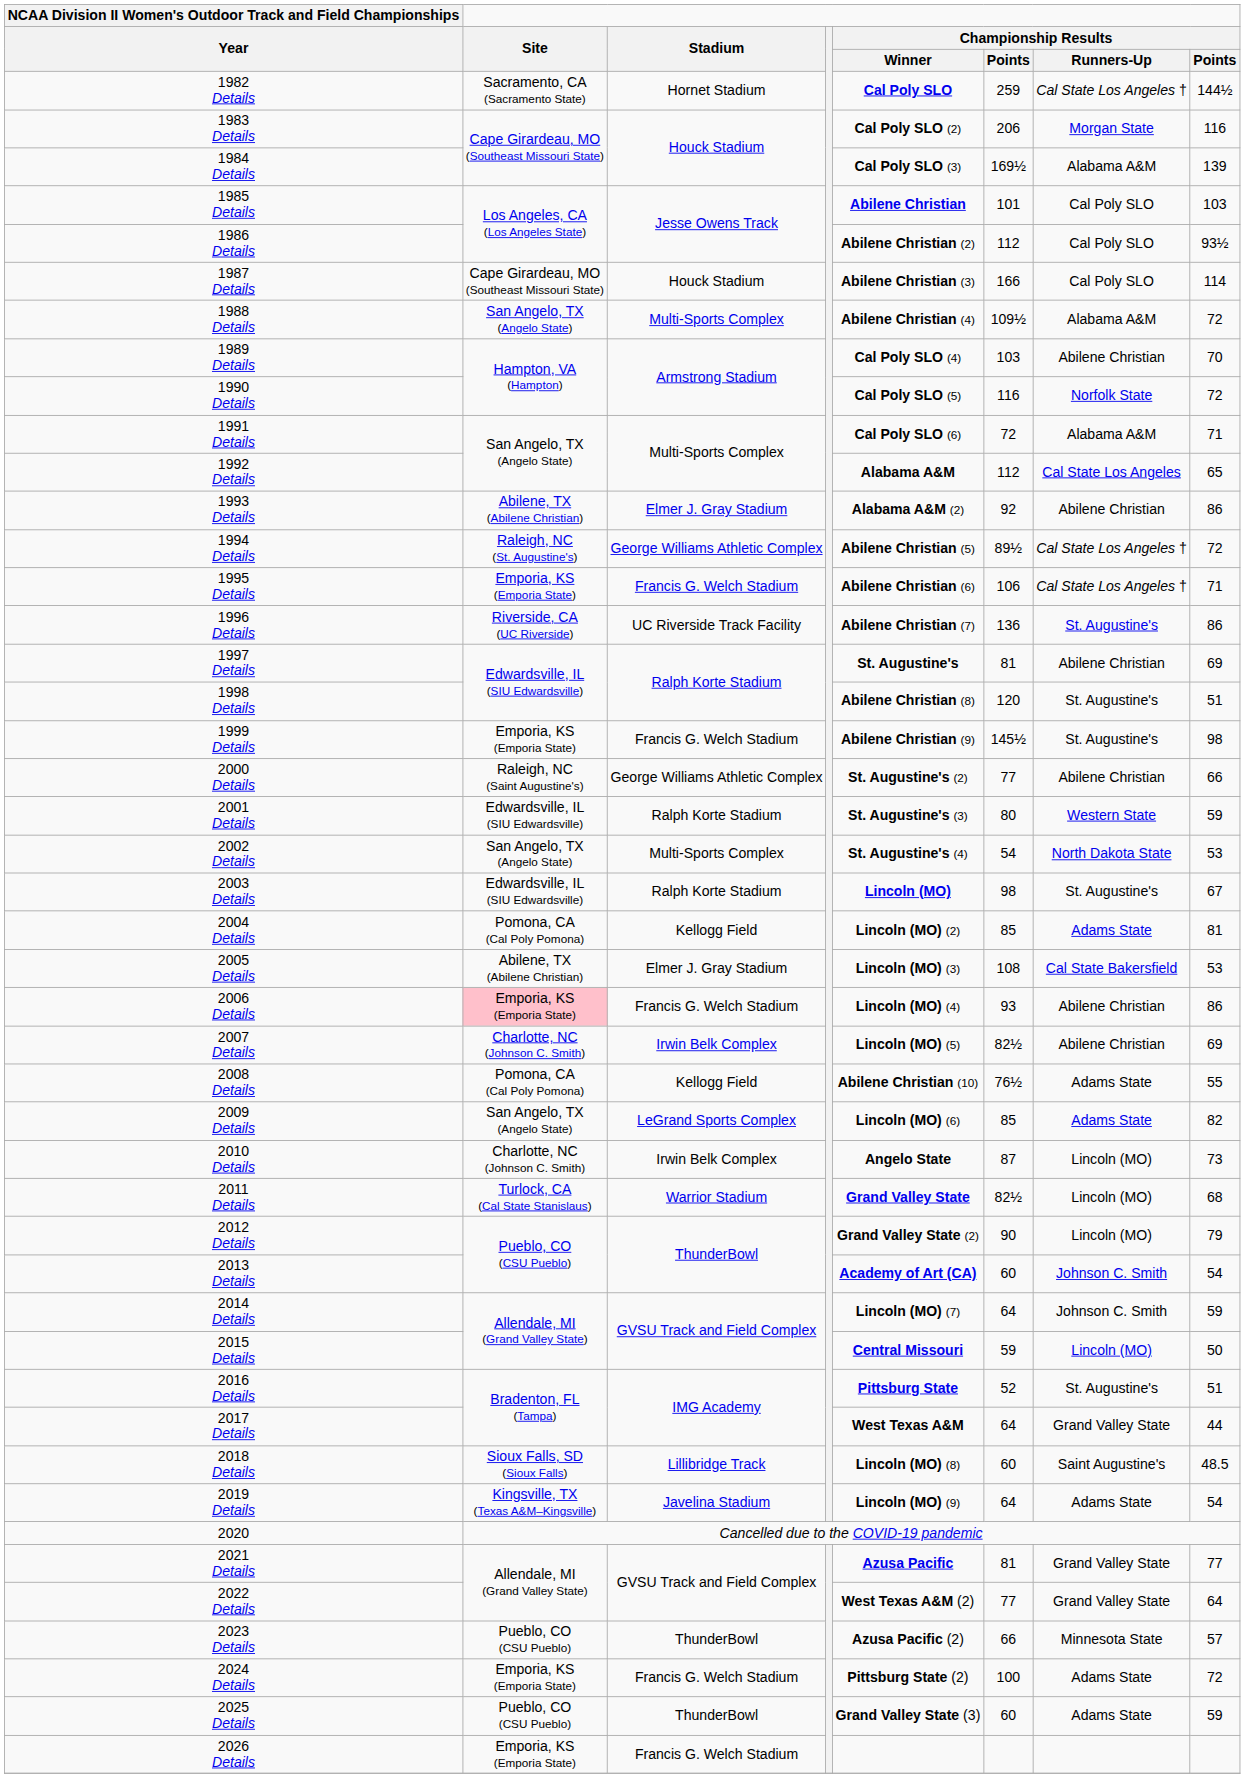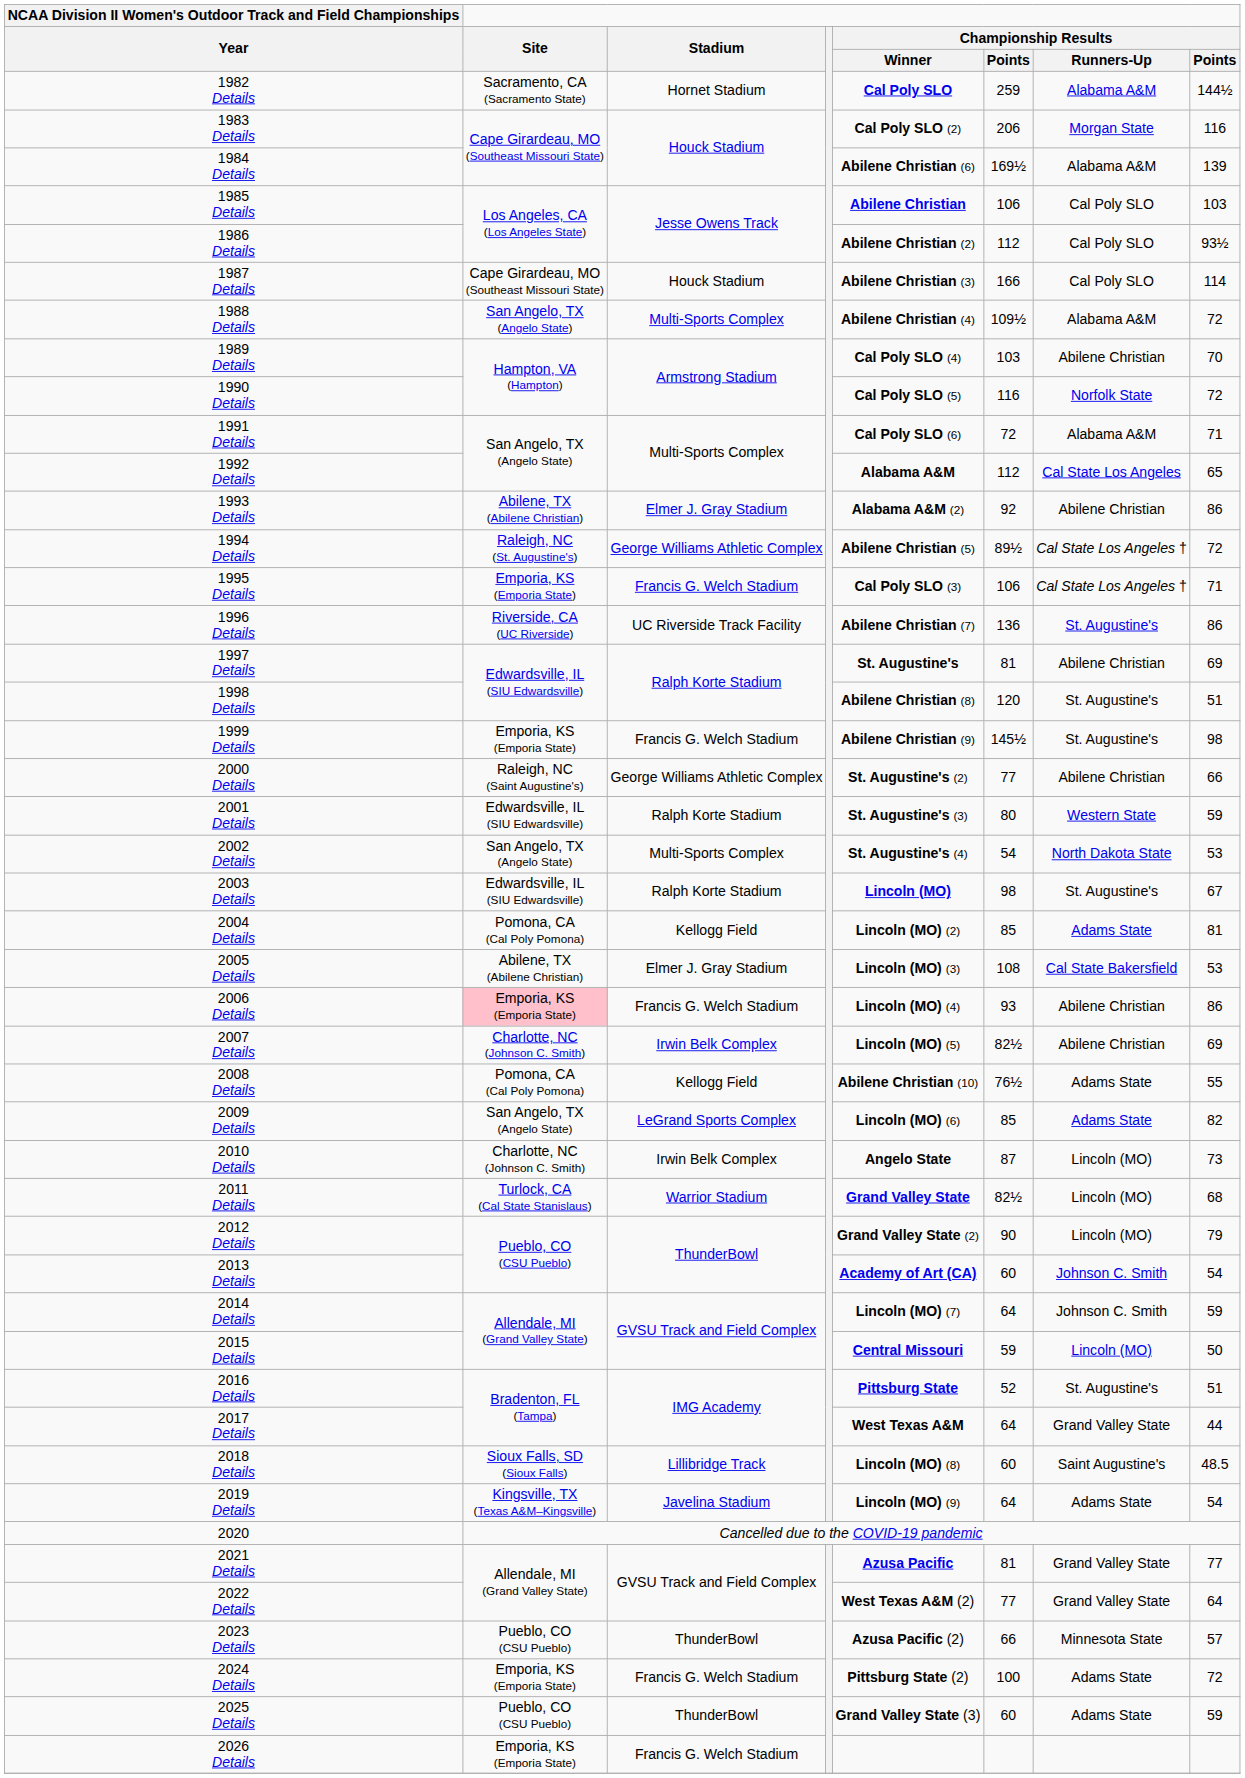 <table class="wikitable" style="text-align:center">
 <tr>
 <th style=>NCAA Division II Women's Outdoor Track and Field Championships</th>
 </tr>
 <tr>
 <th rowspan="2">Year</th>
 <th rowspan="2">Site</th>
 <th rowspan="2">Stadium</th>
 <th rowspan="40"></th>
 <th colspan=4>Championship Results</th>
 </tr>
 <tr>
 <th>Winner</th>
 <th>Points</th>
 <th>Runners-Up</th>
 <th>Points</th>
 </tr>
 <tr>
 <td>1982 <br> <em><a href='#'>Details</a></em></td>
 <td>Sacramento, CA<br><small>(Sacramento State)</small></td>
 <td>Hornet Stadium</td>
 <td><strong><a href='#'>Cal Poly SLO</a></strong></td>
 <td>259</td>
-<td><em>Cal State Los Angeles</em> †</td>
+<td><a href='#'>Alabama A&M</a></td>
 <td>144½</td>
 </tr>
 <tr>
 <td>1983 <br> <em><a href='#'>Details</a></em></td>
 <td rowspan="2"><a href='#'>Cape Girardeau, MO</a><br><small>(<a href='#'>Southeast Missouri State</a>)</small></td>
 <td rowspan="2"><a href='#'>Houck Stadium</a></td>
 <td><strong>Cal Poly SLO</strong> <small>(2)</small></td>
 <td>206</td>
 <td><a href='#'>Morgan State</a></td>
 <td>116</td>
 </tr>
 <tr>
 <td>1984 <br> <em><a href='#'>Details</a></em></td>
-<td><strong>Cal Poly SLO</strong> <small>(3)</small></td>
+<td><strong>Abilene Christian</strong> <small>(6)</small></td>
 <td>169½</td>
 <td>Alabama A&M</td>
 <td>139</td>
 </tr>
 <tr>
 <td>1985 <br> <em><a href='#'>Details</a></em></td>
 <td rowspan="2"><a href='#'>Los Angeles, CA</a><br><small>(<a href='#'>Los Angeles State</a>)</small></td>
 <td rowspan="2"><a href='#'>Jesse Owens Track</a></td>
 <td><strong><a href='#'>Abilene Christian</a></strong></td>
-<td>101</td>
+<td>106</td>
 <td>Cal Poly SLO</td>
 <td>103</td>
 </tr>
 <tr>
 <td>1986 <br> <em><a href='#'>Details</a></em></td>
 <td><strong>Abilene Christian</strong> <small>(2)</small></td>
 <td>112</td>
 <td>Cal Poly SLO</td>
 <td>93½</td>
 </tr>
 <tr>
 <td>1987 <br> <em><a href='#'>Details</a></em></td>
 <td>Cape Girardeau, MO<br><small>(Southeast Missouri State)</small></td>
 <td>Houck Stadium</td>
 <td><strong>Abilene Christian</strong> <small>(3)</small></td>
 <td>166</td>
 <td>Cal Poly SLO</td>
 <td>114</td>
 </tr>
 <tr>
 <td>1988 <br> <em><a href='#'>Details</a></em></td>
 <td><a href='#'>San Angelo, TX</a><br><small>(<a href='#'>Angelo State</a>)</small></td>
 <td><a href='#'>Multi-Sports Complex</a></td>
 <td><strong>Abilene Christian</strong> <small>(4)</small></td>
 <td>109½</td>
 <td>Alabama A&M</td>
 <td>72</td>
 </tr>
 <tr>
 <td>1989 <br> <em><a href='#'>Details</a></em></td>
 <td rowspan="2"><a href='#'>Hampton, VA</a><br><small>(<a href='#'>Hampton</a>)</small></td>
 <td rowspan="2"><a href='#'>Armstrong Stadium</a></td>
 <td><strong>Cal Poly SLO</strong> <small>(4)</small></td>
 <td>103</td>
 <td>Abilene Christian</td>
 <td>70</td>
 </tr>
 <tr>
 <td>1990 <br> <em><a href='#'>Details</a></em></td>
 <td><strong>Cal Poly SLO</strong> <small>(5)</small></td>
 <td>116</td>
 <td><a href='#'>Norfolk State</a></td>
 <td>72</td>
 </tr>
 <tr>
 <td>1991 <br> <em><a href='#'>Details</a></em></td>
 <td rowspan="2">San Angelo, TX<br><small>(Angelo State)</small></td>
 <td rowspan="2">Multi-Sports Complex</td>
 <td><strong>Cal Poly SLO</strong> <small>(6)</small></td>
 <td>72</td>
 <td>Alabama A&M</td>
 <td>71</td>
 </tr>
 <tr>
 <td>1992 <br> <em><a href='#'>Details</a></em></td>
 <td><strong>Alabama A&M</strong></td>
 <td>112</td>
 <td><a href='#'>Cal State Los Angeles</a></td>
 <td>65</td>
 </tr>
 <tr>
 <td>1993 <br> <em><a href='#'>Details</a></em></td>
 <td><a href='#'>Abilene, TX</a><br><small>(<a href='#'>Abilene Christian</a>)</small></td>
 <td><a href='#'>Elmer J. Gray Stadium</a></td>
 <td><strong>Alabama A&M</strong> <small>(2)</small></td>
 <td>92</td>
 <td>Abilene Christian</td>
 <td>86</td>
 </tr>
 <tr>
 <td>1994 <br> <em><a href='#'>Details</a></em></td>
 <td><a href='#'>Raleigh, NC</a><br><small>(<a href='#'>St. Augustine's</a>)</small></td>
 <td><a href='#'>George Williams Athletic Complex</a></td>
 <td><strong>Abilene Christian</strong> <small>(5)</small></td>
 <td>89½</td>
 <td><em>Cal State Los Angeles</em> †</td>
 <td>72</td>
 </tr>
 <tr>
 <td>1995 <br> <em><a href='#'>Details</a></em></td>
 <td><a href='#'>Emporia, KS</a><br><small>(<a href='#'>Emporia State</a>)</small></td>
 <td><a href='#'>Francis G. Welch Stadium</a></td>
-<td><strong>Abilene Christian</strong> <small>(6)</small></td>
+<td><strong>Cal Poly SLO</strong> <small>(3)</small></td>
 <td>106</td>
 <td><em>Cal State Los Angeles</em> †</td>
 <td>71</td>
 </tr>
 <tr>
 <td>1996 <br> <em><a href='#'>Details</a></em></td>
 <td><a href='#'>Riverside, CA</a><br><small>(<a href='#'>UC Riverside</a>)</small></td>
 <td>UC Riverside Track Facility</td>
 <td><strong>Abilene Christian</strong> <small>(7)</small></td>
 <td>136</td>
 <td><a href='#'>St. Augustine's</a></td>
 <td>86</td>
 </tr>
 <tr>
 <td>1997 <br> <em><a href='#'>Details</a></em></td>
 <td rowspan="2"><a href='#'>Edwardsville, IL</a><br><small>(<a href='#'>SIU Edwardsville</a>)</small></td>
 <td rowspan="2"><a href='#'>Ralph Korte Stadium</a></td>
 <td><strong>St. Augustine's</strong></td>
 <td>81</td>
 <td>Abilene Christian</td>
 <td>69</td>
 </tr>
 <tr>
 <td>1998 <br> <em><a href='#'>Details</a></em></td>
 <td><strong>Abilene Christian</strong> <small>(8)</small></td>
 <td>120</td>
 <td>St. Augustine's</td>
 <td>51</td>
 </tr>
 <tr>
 <td>1999 <br> <em><a href='#'>Details</a></em></td>
 <td>Emporia, KS<br><small>(Emporia State)</small></td>
 <td>Francis G. Welch Stadium</td>
 <td><strong>Abilene Christian</strong> <small>(9)</small></td>
 <td>145½</td>
 <td>St. Augustine's</td>
 <td>98</td>
 </tr>
 <tr>
 <td>2000 <br> <em><a href='#'>Details</a></em></td>
 <td>Raleigh, NC<br><small>(Saint Augustine's)</small></td>
 <td>George Williams Athletic Complex</td>
 <td><strong>St. Augustine's</strong> <small>(2)</small></td>
 <td>77</td>
 <td>Abilene Christian</td>
 <td>66</td>
 </tr>
 <tr>
 <td>2001 <br> <em><a href='#'>Details</a></em></td>
 <td>Edwardsville, IL<br><small>(SIU Edwardsville)</small></td>
 <td>Ralph Korte Stadium</td>
 <td><strong>St. Augustine's</strong> <small>(3)</small></td>
 <td>80</td>
 <td><a href='#'>Western State</a></td>
 <td>59</td>
 </tr>
 <tr>
 <td>2002 <br> <em><a href='#'>Details</a></em></td>
 <td>San Angelo, TX<br><small>(Angelo State)</small></td>
 <td>Multi-Sports Complex</td>
 <td><strong>St. Augustine's</strong> <small>(4)</small></td>
 <td>54</td>
 <td><a href='#'>North Dakota State</a></td>
 <td>53</td>
 </tr>
 <tr>
 <td>2003 <br> <em><a href='#'>Details</a></em></td>
 <td>Edwardsville, IL<br><small>(SIU Edwardsville)</small></td>
 <td>Ralph Korte Stadium</td>
 <td><strong><a href='#'>Lincoln (MO)</a></strong></td>
 <td>98</td>
 <td>St. Augustine's</td>
 <td>67</td>
 </tr>
 <tr>
 <td>2004 <br> <em><a href='#'>Details</a></em></td>
 <td>Pomona, CA<br><small>(Cal Poly Pomona)</small></td>
 <td>Kellogg Field</td>
 <td><strong>Lincoln (MO)</strong> <small>(2)</small></td>
 <td>85</td>
 <td><a href='#'>Adams State</a></td>
 <td>81</td>
 </tr>
 <tr>
 <td>2005 <br> <em><a href='#'>Details</a></em></td>
 <td>Abilene, TX<br><small>(Abilene Christian)</small></td>
 <td>Elmer J. Gray Stadium</td>
 <td><strong>Lincoln (MO)</strong> <small>(3)</small></td>
 <td>108</td>
 <td><a href='#'>Cal State Bakersfield</a></td>
 <td>53</td>
 </tr>
 <tr>
 <td>2006 <br> <em><a href='#'>Details</a></em></td>
 <td style="background: pink;">Emporia, KS<br><small>(Emporia State)</small></td>
 <td>Francis G. Welch Stadium</td>
 <td><strong>Lincoln (MO)</strong> <small>(4)</small></td>
 <td>93</td>
 <td>Abilene Christian</td>
 <td>86</td>
 </tr>
 <tr>
 <td>2007 <br> <em><a href='#'>Details</a></em></td>
 <td><a href='#'>Charlotte, NC</a><br><small>(<a href='#'>Johnson C. Smith</a>)</small></td>
 <td><a href='#'>Irwin Belk Complex</a></td>
 <td><strong>Lincoln (MO)</strong> <small>(5)</small></td>
 <td>82½</td>
 <td>Abilene Christian</td>
 <td>69</td>
 </tr>
 <tr>
 <td>2008 <br> <em><a href='#'>Details</a></em></td>
 <td>Pomona, CA<br><small>(Cal Poly Pomona)</small></td>
 <td>Kellogg Field</td>
 <td><strong>Abilene Christian</strong> <small>(10)</small></td>
 <td>76½</td>
 <td>Adams State</td>
 <td>55</td>
 </tr>
 <tr>
 <td>2009 <br> <em><a href='#'>Details</a></em></td>
 <td>San Angelo, TX<br><small>(Angelo State)</small></td>
 <td><a href='#'>LeGrand Sports Complex</a></td>
 <td><strong>Lincoln (MO)</strong> <small>(6)</small></td>
 <td>85</td>
 <td><a href='#'>Adams State</a></td>
 <td>82</td>
 </tr>
 <tr>
 <td>2010 <br> <em><a href='#'>Details</a></em></td>
 <td>Charlotte, NC<br><small>(Johnson C. Smith)</small></td>
 <td>Irwin Belk Complex</td>
 <td><strong>Angelo State</strong></td>
 <td>87</td>
 <td>Lincoln (MO)</td>
 <td>73</td>
 </tr>
 <tr>
 <td>2011 <br> <em><a href='#'>Details</a></em></td>
 <td><a href='#'>Turlock, CA</a><br><small>(<a href='#'>Cal State Stanislaus</a>)</small></td>
 <td><a href='#'>Warrior Stadium</a></td>
 <td><strong><a href='#'>Grand Valley State</a></strong></td>
 <td>82½</td>
 <td>Lincoln (MO)</td>
 <td>68</td>
 </tr>
 <tr>
 <td>2012 <br> <em><a href='#'>Details</a></em></td>
 <td rowspan="2"><a href='#'>Pueblo, CO</a><br><small>(<a href='#'>CSU Pueblo</a>)</small></td>
 <td rowspan="2"><a href='#'>ThunderBowl</a></td>
 <td><strong>Grand Valley State</strong> <small>(2)</small></td>
 <td>90</td>
 <td>Lincoln (MO)</td>
 <td>79</td>
 </tr>
 <tr>
 <td>2013 <br> <em><a href='#'>Details</a></em></td>
 <td><strong><a href='#'>Academy of Art (CA)</a></strong></td>
 <td>60</td>
 <td><a href='#'>Johnson C. Smith</a></td>
 <td>54</td>
 </tr>
 <tr>
 <td>2014 <br> <em><a href='#'>Details</a></em></td>
 <td rowspan="2"><a href='#'>Allendale, MI</a><br><small>(<a href='#'>Grand Valley State</a>)</small></td>
 <td rowspan="2"><a href='#'>GVSU Track and Field Complex</a></td>
 <td><strong>Lincoln (MO)</strong> <small>(7)</small></td>
 <td>64</td>
 <td>Johnson C. Smith</td>
 <td>59</td>
 </tr>
 <tr>
 <td>2015 <br> <em><a href='#'>Details</a></em></td>
 <td><strong><a href='#'>Central Missouri</a></strong></td>
 <td>59</td>
 <td><a href='#'>Lincoln (MO)</a></td>
 <td>50</td>
 </tr>
 <tr>
 <td>2016 <br> <em><a href='#'>Details</a></em></td>
 <td rowspan="2"><a href='#'>Bradenton, FL</a><br><small>(<a href='#'>Tampa</a>)</small></td>
 <td rowspan="2"><a href='#'>IMG Academy</a></td>
 <td><strong><a href='#'>Pittsburg State</a></strong></td>
 <td>52</td>
 <td>St. Augustine's</td>
 <td>51</td>
 </tr>
 <tr>
 <td>2017 <br> <em><a href='#'>Details</a></em></td>
 <td><strong>West Texas A&M</strong></td>
 <td>64</td>
 <td>Grand Valley State</td>
 <td>44</td>
 </tr>
 <tr>
 <td>2018 <br> <em><a href='#'>Details</a></em></td>
 <td><a href='#'>Sioux Falls, SD</a><br><small>(<a href='#'>Sioux Falls</a>)</small></td>
 <td><a href='#'>Lillibridge Track</a></td>
 <td><strong>Lincoln (MO)</strong> <small>(8)</small></td>
 <td>60</td>
 <td>Saint Augustine's</td>
 <td>48.5</td>
 </tr>
 <tr>
 <td>2019 <br> <em><a href='#'>Details</a></em></td>
 <td><a href='#'>Kingsville, TX</a><br><small>(<a href='#'>Texas A&M–Kingsville</a>)</small></td>
 <td><a href='#'>Javelina Stadium</a></td>
 <td><strong>Lincoln (MO)</strong> <small>(9)</small></td>
 <td>64</td>
 <td>Adams State</td>
 <td>54</td>
 </tr>
 <tr>
 <td>2020</td>
 <td colspan=7><em>Cancelled due to the <a href='#'>COVID-19 pandemic</a></em></td>
 </tr>
 <tr>
 <td>2021 <br> <em><a href='#'>Details</a></em></td>
 <td rowspan="2">Allendale, MI<br><small>(Grand Valley State)</small></td>
 <td rowspan="2">GVSU Track and Field Complex</td>
 <th rowspan="6"></th>
 <td><strong><a href='#'>Azusa Pacific</a></strong></td>
 <td>81</td>
 <td>Grand Valley State</td>
 <td>77</td>
 </tr>
 <tr>
 <td>2022 <br> <em><a href='#'>Details</a></em></td>
 <td><strong>West Texas A&M</strong> (2)</td>
 <td>77</td>
 <td>Grand Valley State</td>
 <td>64</td>
 </tr>
 <tr>
 <td>2023 <br> <em><a href='#'>Details</a></em></td>
 <td>Pueblo, CO<br><small>(CSU Pueblo)</small></td>
 <td>ThunderBowl</td>
 <td><strong>Azusa Pacific</strong> (2)</td>
 <td>66</td>
 <td>Minnesota State</td>
 <td>57</td>
 </tr>
 <tr>
 <td>2024 <br> <em><a href='#'>Details</a></em></td>
 <td>Emporia, KS<br><small>(Emporia State)</small></td>
 <td>Francis G. Welch Stadium</td>
 <td><strong>Pittsburg State</strong> (2)</td>
 <td>100</td>
 <td>Adams State</td>
 <td>72</td>
 </tr>
 <tr>
 <td>2025 <br> <em><a href='#'>Details</a></em></td>
 <td>Pueblo, CO<br><small>(CSU Pueblo)</small></td>
 <td>ThunderBowl</td>
 <td><strong>Grand Valley State</strong> (3)</td>
 <td>60</td>
 <td>Adams State</td>
 <td>59</td>
 </tr>
 <tr>
 <td>2026 <br> <em><a href='#'>Details</a></em></td>
 <td>Emporia, KS<br><small>(Emporia State)</small></td>
 <td>Francis G. Welch Stadium</td>
 <td></td>
 <td></td>
 <td></td>
 <td></td>
 </tr>
 <tr>
 </tr>
 </table>
